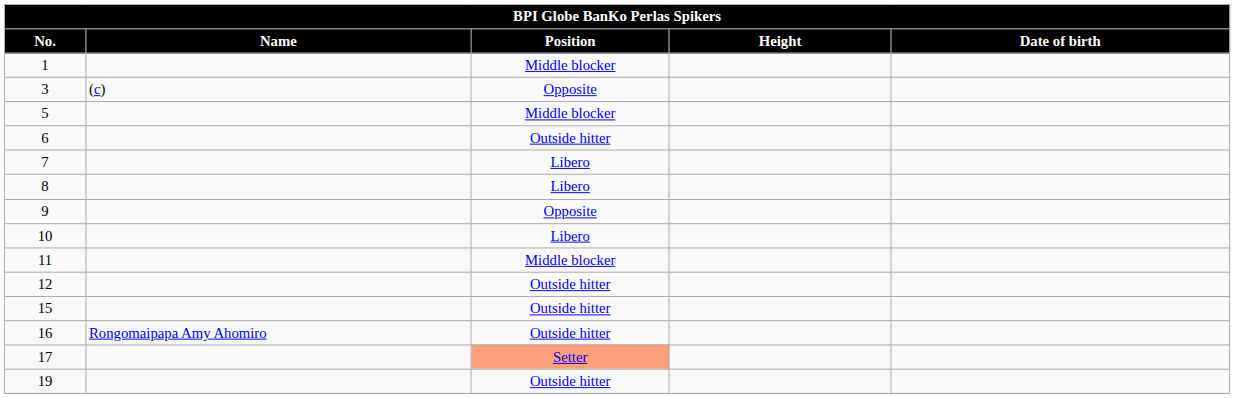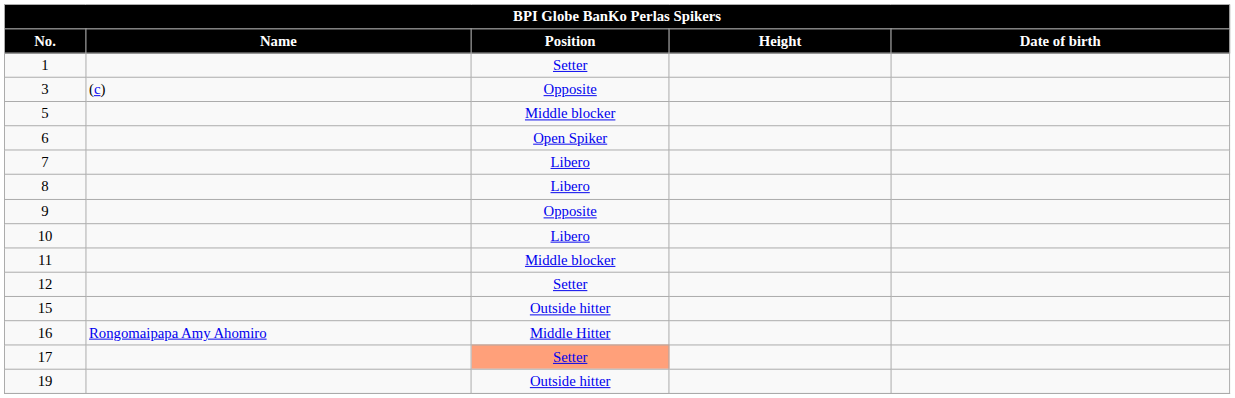 <table class="wikitable sortable" style="text-align:center; width: 100%; font-size:95%;">
 <tr>
 <td colspan="8" style= "background:black; color:white; text-align: center"><strong>BPI Globe BanKo Perlas Spikers</strong></td>
 </tr>
 <tr>
 <th style="width:3em; background:black; color:white;">No.</th>
 <th style="width:16em; background:black; color:white;">Name</th>
 <th style="width:8em; background:black; color:white;">Position</th>
 <th style="width:9em; background:black; color:white;">Height</th>
 <th style="width:14em; background:black; color:white;">Date of birth</th>
 </tr>
 <tr>
 <td>1</td>
 <td align=left> </td>
-<td><a href='#'>Middle blocker</a></td>
+<td><a href='#'>Setter</a></td>
 <td></td>
 <td align=right></td>
 </tr>
 <tr>
 <td>3</td>
 <td align=left>  (<a href='#'>c</a>)</td>
 <td><a href='#'>Opposite</a></td>
 <td></td>
 <td align=right></td>
 </tr>
 <tr>
 <td>5</td>
 <td align=left> </td>
 <td><a href='#'>Middle blocker</a></td>
 <td></td>
 <td align=right></td>
 </tr>
 <tr>
 <td>6</td>
 <td align=left> </td>
-<td><a href='#'>Outside hitter</a></td>
+<td><a href='#'>Open Spiker</a></td>
 <td></td>
 <td align=right></td>
 </tr>
 <tr>
 <td>7</td>
 <td align=left> </td>
 <td><a href='#'>Libero</a></td>
 <td></td>
 <td align=right></td>
 </tr>
 <tr>
 <td>8</td>
 <td align=left> </td>
 <td><a href='#'>Libero</a></td>
 <td></td>
 <td align=right></td>
 </tr>
 <tr>
 <td>9</td>
 <td align=left> </td>
 <td><a href='#'>Opposite</a></td>
 <td></td>
 <td align=right></td>
 </tr>
 <tr>
 <td>10</td>
 <td align=left> </td>
 <td><a href='#'>Libero</a></td>
 <td></td>
 <td align=right></td>
 </tr>
 <tr>
 <td>11</td>
 <td align=left> </td>
 <td><a href='#'>Middle blocker</a></td>
 <td></td>
 <td align=right></td>
 </tr>
 <tr>
 <td>12</td>
 <td align=left> </td>
-<td><a href='#'>Outside hitter</a></td>
+<td><a href='#'>Setter</a></td>
 <td></td>
 <td align=right></td>
 </tr>
 <tr>
 <td>15</td>
 <td align=left> </td>
 <td><a href='#'>Outside hitter</a></td>
 <td></td>
 <td align=right></td>
 </tr>
 <tr>
 <td>16</td>
 <td align=left> <a href='#'>Rongomaipapa Amy Ahomiro</a></td>
-<td><a href='#'>Outside hitter</a></td>
+<td><a href='#'>Middle Hitter</a></td>
 <td></td>
 <td align=right></td>
 </tr>
 <tr>
 <td>17</td>
 <td align=left> </td>
 <td style="background: lightsalmon;"><a href='#'>Setter</a></td>
 <td></td>
 <td align=right></td>
 </tr>
 <tr>
 <td>19</td>
 <td align=left> </td>
 <td><a href='#'>Outside hitter</a></td>
 <td></td>
 <td align=right></td>
 </tr>
 <tr>
 </tr>
 </table>
